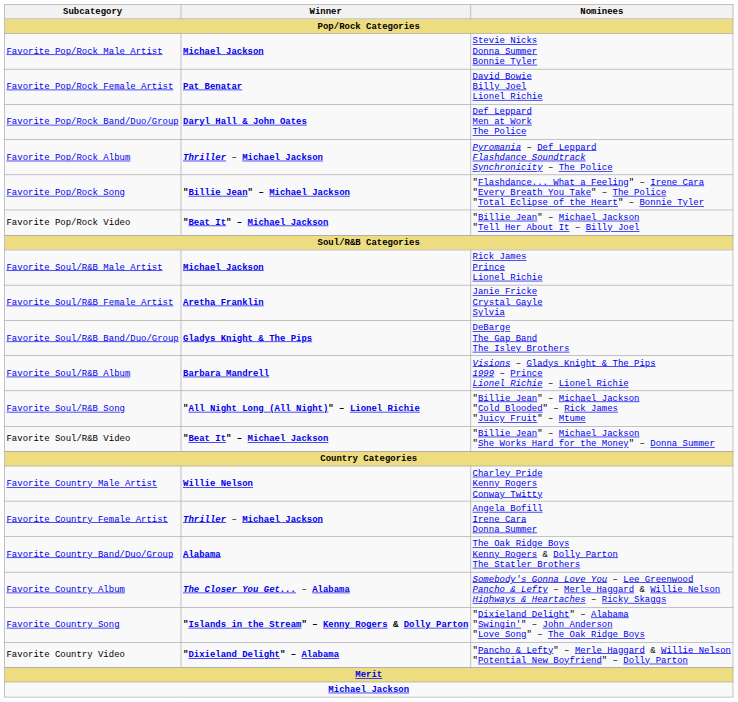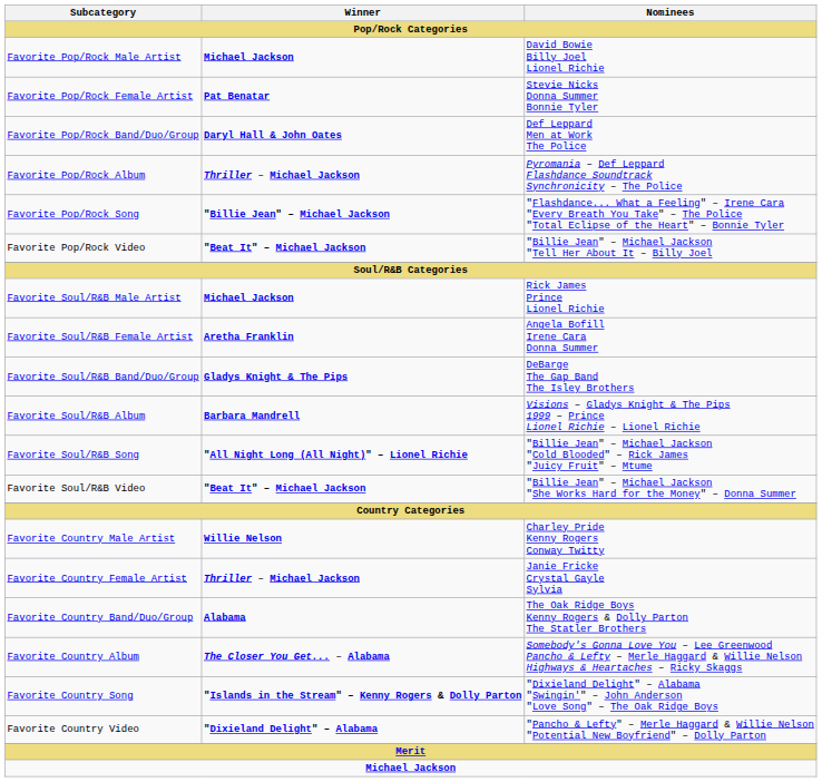 <table class="wikitable">
 <tr>
 <th><strong>Subcategory</strong></th>
 <th><strong>Winner</strong></th>
 <th><strong>Nominees</strong></th>
 </tr>
 <tr bgcolor="#EDDC80">
 <td colspan=8 align=center><strong>Pop/Rock Categories</strong></td>
 </tr>
 <tr>
 <td><a href='#'>Favorite Pop/Rock Male Artist</a></td>
 <td><strong><a href='#'>Michael Jackson</a></strong></td>
-<td><a href='#'>Stevie Nicks</a> <br> <a href='#'>Donna Summer</a> <br> <a href='#'>Bonnie Tyler</a></td>
+<td><a href='#'>David Bowie</a> <br> <a href='#'>Billy Joel</a> <br> <a href='#'>Lionel Richie</a></td>
 </tr>
 <tr>
 <td><a href='#'>Favorite Pop/Rock Female Artist</a></td>
 <td><strong><a href='#'>Pat Benatar</a></strong></td>
-<td><a href='#'>David Bowie</a> <br> <a href='#'>Billy Joel</a> <br> <a href='#'>Lionel Richie</a></td>
+<td><a href='#'>Stevie Nicks</a> <br> <a href='#'>Donna Summer</a> <br> <a href='#'>Bonnie Tyler</a></td>
 </tr>
 <tr>
 <td><a href='#'>Favorite Pop/Rock Band/Duo/Group</a></td>
 <td><strong><a href='#'>Daryl Hall & John Oates</a></strong></td>
 <td><a href='#'>Def Leppard</a> <br> <a href='#'>Men at Work</a> <br> <a href='#'>The Police</a></td>
 </tr>
 <tr>
 <td><a href='#'>Favorite Pop/Rock Album</a></td>
 <td><strong><em><a href='#'>Thriller</a></em></strong> – <strong><a href='#'>Michael Jackson</a></strong></td>
 <td><em><a href='#'>Pyromania</a></em> – <a href='#'>Def Leppard</a> <br> <em><a href='#'>Flashdance Soundtrack</a></em> <br> <em><a href='#'>Synchronicity</a></em> – <a href='#'>The Police</a></td>
 </tr>
 <tr>
 <td><a href='#'>Favorite Pop/Rock Song</a></td>
 <td><strong>"<a href='#'>Billie Jean</a>" – <a href='#'>Michael Jackson</a></strong></td>
 <td>"<a href='#'>Flashdance... What a Feeling</a>" – <a href='#'>Irene Cara</a> <br> "<a href='#'>Every Breath You Take</a>" – <a href='#'>The Police</a> <br> "<a href='#'>Total Eclipse of the Heart</a>" – <a href='#'>Bonnie Tyler</a></td>
 </tr>
 <tr>
 <td>Favorite Pop/Rock Video</td>
 <td><strong>"<a href='#'>Beat It</a>" – <a href='#'>Michael Jackson</a></strong></td>
 <td>"<a href='#'>Billie Jean</a>" – <a href='#'>Michael Jackson</a> <br> "<a href='#'>Tell Her About It</a> – <a href='#'>Billy Joel</a></td>
 </tr>
 <tr>
 </tr>
 <tr bgcolor="#EDDC80">
 <td colspan=8 align=center><strong>Soul/R&B Categories</strong></td>
 </tr>
 <tr>
 <td><a href='#'>Favorite Soul/R&B Male Artist</a></td>
 <td><strong><a href='#'>Michael Jackson</a></strong></td>
 <td><a href='#'>Rick James</a> <br> <a href='#'>Prince</a> <br> <a href='#'>Lionel Richie</a></td>
 </tr>
 <tr>
 <td><a href='#'>Favorite Soul/R&B Female Artist</a></td>
 <td><strong><a href='#'>Aretha Franklin</a></strong></td>
-<td><a href='#'>Janie Fricke</a> <br> <a href='#'>Crystal Gayle</a> <br> <a href='#'>Sylvia</a></td>
+<td><a href='#'>Angela Bofill</a> <br> <a href='#'>Irene Cara</a> <br> <a href='#'>Donna Summer</a></td>
 </tr>
 <tr>
 <td><a href='#'>Favorite Soul/R&B Band/Duo/Group</a></td>
 <td><strong><a href='#'>Gladys Knight & The Pips</a></strong></td>
 <td><a href='#'>DeBarge</a> <br> <a href='#'>The Gap Band</a> <br> <a href='#'>The Isley Brothers</a></td>
 </tr>
 <tr>
 <td><a href='#'>Favorite Soul/R&B Album</a></td>
 <td><strong><a href='#'>Barbara Mandrell</a></strong></td>
 <td><em><a href='#'>Visions</a></em> – <a href='#'>Gladys Knight & The Pips</a> <br> <em><a href='#'>1999</a></em> – <a href='#'>Prince</a> <br> <em><a href='#'>Lionel Richie</a></em> – <a href='#'>Lionel Richie</a></td>
 </tr>
 <tr>
 <td><a href='#'>Favorite Soul/R&B Song</a></td>
 <td><strong>"<a href='#'>All Night Long (All Night)</a>" – <a href='#'>Lionel Richie</a></strong></td>
 <td>"<a href='#'>Billie Jean</a>" – <a href='#'>Michael Jackson</a> <br> "<a href='#'>Cold Blooded</a>" – <a href='#'>Rick James</a> <br> "<a href='#'>Juicy Fruit</a>" – <a href='#'>Mtume</a></td>
 </tr>
 <tr>
 <td>Favorite Soul/R&B Video</td>
 <td><strong>"<a href='#'>Beat It</a>" – <a href='#'>Michael Jackson</a></strong></td>
 <td>"<a href='#'>Billie Jean</a>" – <a href='#'>Michael Jackson</a> <br> "<a href='#'>She Works Hard for the Money</a>" – <a href='#'>Donna Summer</a></td>
 </tr>
 <tr>
 </tr>
 <tr bgcolor="#EDDC80">
 <td colspan=8 align=center><strong>Country Categories</strong></td>
 </tr>
 <tr>
 <td><a href='#'>Favorite Country Male Artist</a></td>
 <td><strong><a href='#'>Willie Nelson</a></strong></td>
 <td><a href='#'>Charley Pride</a> <br> <a href='#'>Kenny Rogers</a> <br> <a href='#'>Conway Twitty</a></td>
 </tr>
 <tr>
 <td><a href='#'>Favorite Country Female Artist</a></td>
 <td><strong><em><a href='#'>Thriller</a></em></strong> – <strong><a href='#'>Michael Jackson</a></strong></td>
-<td><a href='#'>Angela Bofill</a> <br> <a href='#'>Irene Cara</a> <br> <a href='#'>Donna Summer</a></td>
+<td><a href='#'>Janie Fricke</a> <br> <a href='#'>Crystal Gayle</a> <br> <a href='#'>Sylvia</a></td>
 </tr>
 <tr>
 <td><a href='#'>Favorite Country Band/Duo/Group</a></td>
 <td><strong><a href='#'>Alabama</a></strong></td>
 <td><a href='#'>The Oak Ridge Boys</a> <br> <a href='#'>Kenny Rogers</a> & <a href='#'>Dolly Parton</a> <br> <a href='#'>The Statler Brothers</a></td>
 </tr>
 <tr>
 <td><a href='#'>Favorite Country Album</a></td>
 <td><strong><em><a href='#'>The Closer You Get...</a></em></strong> – <strong><a href='#'>Alabama</a></strong></td>
 <td><em><a href='#'>Somebody's Gonna Love You</a></em> – <a href='#'>Lee Greenwood</a> <br> <em><a href='#'>Pancho & Lefty</a></em> – <a href='#'>Merle Haggard</a> & <a href='#'>Willie Nelson</a> <br> <em><a href='#'>Highways & Heartaches</a></em> – <a href='#'>Ricky Skaggs</a></td>
 </tr>
 <tr>
 <td><a href='#'>Favorite Country Song</a></td>
 <td><strong>"<a href='#'>Islands in the Stream</a>" – <a href='#'>Kenny Rogers</a> & <a href='#'>Dolly Parton</a></strong></td>
 <td>"<a href='#'>Dixieland Delight</a>" – <a href='#'>Alabama</a> <br> "<a href='#'>Swingin'</a>" – <a href='#'>John Anderson</a> <br> "<a href='#'>Love Song</a>" – <a href='#'>The Oak Ridge Boys</a></td>
 </tr>
 <tr>
 <td>Favorite Country Video</td>
 <td><strong>"<a href='#'>Dixieland Delight</a>" – <a href='#'>Alabama</a></strong></td>
 <td>"<a href='#'>Pancho & Lefty</a>" – <a href='#'>Merle Haggard</a> & <a href='#'>Willie Nelson</a> <br> "<a href='#'>Potential New Boyfriend</a>" – <a href='#'>Dolly Parton</a></td>
 </tr>
 <tr>
 </tr>
 <tr bgcolor="#EDDC80">
 <td colspan=8 align=center><strong><a href='#'>Merit</a></strong></td>
 </tr>
 <tr>
 <td colspan=8 align=center><strong><a href='#'>Michael Jackson</a></strong></td>
 </tr>
 </table>
